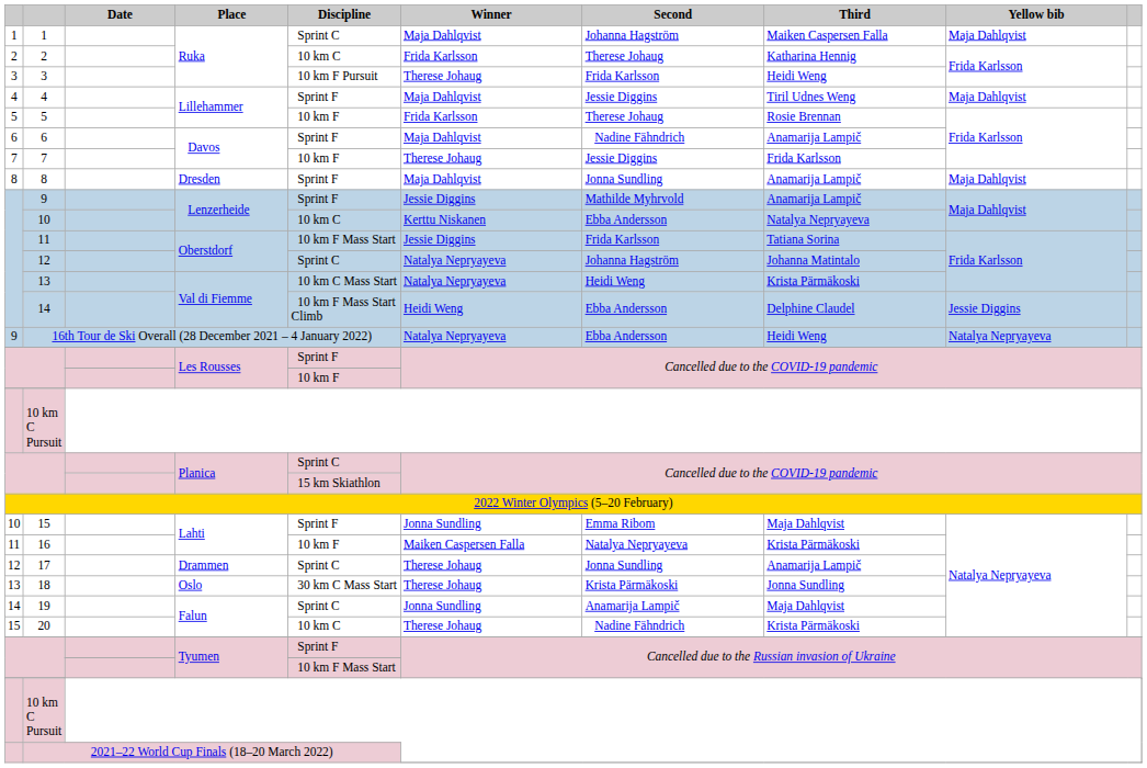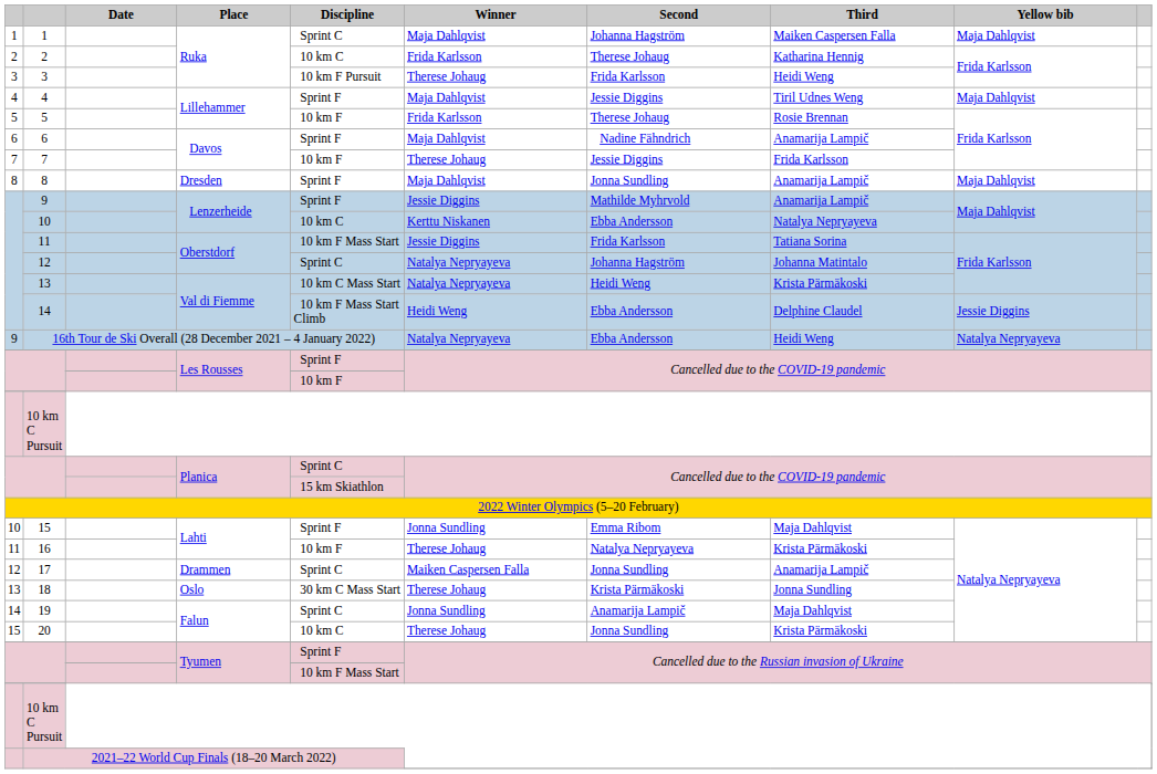 <table class="wikitable plainrowheaders" style="background:#fff; font-size:86%; line-height:16px; border:grey solid 1px; border-collapse:collapse;">
 <tr style="background:#ccc; text-align:center;">
 <th scope="col" style="background:#ccc; width=20 px;"></th>
 <th scope="col" style="background:#ccc; width=30 px;"></th>
 <th scope="col" style="background:#ccc; width:120px;">Date</th>
 <th scope="col" style="background:#ccc; width:120px;">Place</th>
 <th scope="col" style="background:#ccc; width:120px;">Discipline</th>
 <th scope="col" style="background:#ccc; width:200px;">Winner</th>
 <th scope="col" style="background:#ccc; width:200px;">Second</th>
 <th scope="col" style="background:#ccc; width:200px;">Third</th>
 <th scope="col" style="background:#ccc; width:200px;">Yellow bib </th>
 <th scope="col" style="background:#ccc; width:10px;"></th>
 </tr>
 <tr>
 <td align=center>1</td>
 <td align=center>1</td>
 <td align=right>  </td>
 <td rowspan=3> <a href='#'>Ruka</a></td>
 <td>  Sprint C</td>
 <td> <a href='#'>Maja Dahlqvist</a></td>
 <td> <a href='#'>Johanna Hagström</a></td>
 <td> <a href='#'>Maiken Caspersen Falla</a></td>
 <td> <a href='#'>Maja Dahlqvist</a></td>
 <td></td>
 </tr>
 <tr>
 <td align=center>2</td>
 <td align=center>2</td>
 <td align=right>  </td>
 <td>  10 km C</td>
 <td> <a href='#'>Frida Karlsson</a></td>
 <td> <a href='#'>Therese Johaug</a></td>
 <td> <a href='#'>Katharina Hennig</a></td>
 <td rowspan=2> <a href='#'>Frida Karlsson</a></td>
 <td></td>
 </tr>
 <tr>
 <td align=center>3</td>
 <td align=center>3</td>
 <td align=right>  </td>
 <td>  10 km F Pursuit</td>
 <td> <a href='#'>Therese Johaug</a></td>
 <td> <a href='#'>Frida Karlsson</a></td>
 <td> <a href='#'>Heidi Weng</a></td>
 <td></td>
 </tr>
 <tr>
 <td align=center>4</td>
 <td align=center>4</td>
 <td align=right>  </td>
 <td rowspan=2> <a href='#'>Lillehammer</a></td>
 <td>  Sprint F</td>
 <td> <a href='#'>Maja Dahlqvist</a></td>
 <td> <a href='#'>Jessie Diggins</a></td>
 <td> <a href='#'>Tiril Udnes Weng</a></td>
 <td> <a href='#'>Maja Dahlqvist</a></td>
 <td></td>
 </tr>
 <tr>
 <td align=center>5</td>
 <td align=center>5</td>
 <td align=right>  </td>
 <td>  10 km F</td>
 <td> <a href='#'>Frida Karlsson</a></td>
 <td> <a href='#'>Therese Johaug</a></td>
 <td> <a href='#'>Rosie Brennan</a></td>
 <td rowspan=3> <a href='#'>Frida Karlsson</a></td>
 <td></td>
 </tr>
 <tr>
 <td align=center>6</td>
 <td align=center>6</td>
 <td align=right>  </td>
 <td rowspan=2>   <a href='#'>Davos</a></td>
 <td>  Sprint F</td>
 <td> <a href='#'>Maja Dahlqvist</a></td>
 <td>   <a href='#'>Nadine Fähndrich</a></td>
 <td> <a href='#'>Anamarija Lampič</a></td>
 <td></td>
 </tr>
 <tr>
 <td align=center>7</td>
 <td align=center>7</td>
 <td align=right>  </td>
 <td>  10 km F</td>
 <td> <a href='#'>Therese Johaug</a></td>
 <td> <a href='#'>Jessie Diggins</a></td>
 <td> <a href='#'>Frida Karlsson</a></td>
 <td></td>
 </tr>
 <tr>
 <td align=center>8</td>
 <td align=center>8</td>
 <td align=right>  </td>
 <td> <a href='#'>Dresden</a></td>
 <td>  Sprint F</td>
 <td> <a href='#'>Maja Dahlqvist</a></td>
 <td> <a href='#'>Jonna Sundling</a></td>
 <td> <a href='#'>Anamarija Lampič</a></td>
 <td> <a href='#'>Maja Dahlqvist</a></td>
 <td></td>
 </tr>
 <tr bgcolor=#BCD4E6>
 <td rowspan=6></td>
 <td align=center>9</td>
 <td align=right>  </td>
 <td rowspan=2>   <a href='#'>Lenzerheide</a></td>
 <td>  Sprint F</td>
 <td> <a href='#'>Jessie Diggins</a></td>
 <td> <a href='#'>Mathilde Myhrvold</a></td>
 <td> <a href='#'>Anamarija Lampič</a></td>
 <td rowspan=2> <a href='#'>Maja Dahlqvist</a></td>
 <td></td>
 </tr>
 <tr bgcolor=#BCD4E6>
 <td align=center>10</td>
 <td align=right>  </td>
 <td>  10 km C</td>
 <td> <a href='#'>Kerttu Niskanen</a></td>
 <td> <a href='#'>Ebba Andersson</a></td>
 <td> <a href='#'>Natalya Nepryayeva</a></td>
 <td></td>
 </tr>
 <tr bgcolor=#BCD4E6>
 <td align=center>11</td>
 <td align=right>  </td>
 <td rowspan=2> <a href='#'>Oberstdorf</a></td>
 <td>  10 km F Mass Start</td>
 <td> <a href='#'>Jessie Diggins</a></td>
 <td> <a href='#'>Frida Karlsson</a></td>
 <td> <a href='#'>Tatiana Sorina</a></td>
 <td rowspan=3> <a href='#'>Frida Karlsson</a></td>
 <td></td>
 </tr>
 <tr bgcolor=#BCD4E6>
 <td align=center>12</td>
 <td align=right>  </td>
 <td>  Sprint C</td>
 <td> <a href='#'>Natalya Nepryayeva</a></td>
 <td> <a href='#'>Johanna Hagström</a></td>
 <td> <a href='#'>Johanna Matintalo</a></td>
 <td></td>
 </tr>
 <tr bgcolor=#BCD4E6>
 <td align=center>13</td>
 <td align=right>  </td>
 <td rowspan=2> <a href='#'>Val di Fiemme</a></td>
 <td>  10 km C Mass Start</td>
 <td> <a href='#'>Natalya Nepryayeva</a></td>
 <td> <a href='#'>Heidi Weng</a></td>
 <td> <a href='#'>Krista Pärmäkoski</a></td>
 <td></td>
 </tr>
 <tr bgcolor=#BCD4E6>
 <td align=center>14</td>
 <td align=right>  </td>
 <td>  10 km F Mass Start Climb  </td>
 <td> <a href='#'>Heidi Weng</a></td>
 <td> <a href='#'>Ebba Andersson</a></td>
 <td> <a href='#'>Delphine Claudel</a></td>
 <td> <a href='#'>Jessie Diggins</a></td>
 <td></td>
 </tr>
 <tr bgcolor=#BCD4E6>
 <td align=center>9</td>
 <td colspan=4 align=center><a href='#'>16th Tour de Ski</a> Overall (28 December 2021 – 4 January 2022)</td>
 <td> <a href='#'>Natalya Nepryayeva</a></td>
 <td> <a href='#'>Ebba Andersson</a></td>
 <td> <a href='#'>Heidi Weng</a></td>
 <td> <a href='#'>Natalya Nepryayeva</a></td>
 <td></td>
 </tr>
 <tr>
 </tr>
 <tr bgcolor="EDCCD5">
 <td rowspan=3 colspan=2></td>
 <td align=right>  </td>
 <td rowspan=3> <a href='#'>Les Rousses</a></td>
 <td>  Sprint F</td>
 <td colspan=5 rowspan=3 align=center><em>Cancelled due to the <a href='#'>COVID-19 pandemic</a></em></td>
 </tr>
 <tr>
 </tr>
 <tr bgcolor="EDCCD5">
 <td align=right>  </td>
 <td>  10 km F</td>
 </tr>
 <tr>
 </tr>
 <tr bgcolor="EDCCD5">
 <td align=right>  </td>
 <td>  10 km C Pursuit</td>
 </tr>
 <tr bgcolor="EDCCD5">
 <td rowspan=2 colspan=2></td>
 <td align=right>  </td>
 <td rowspan=2> <a href='#'>Planica</a></td>
 <td>  Sprint C</td>
 <td colspan=5 rowspan=2 align=center><em>Cancelled due to the <a href='#'>COVID-19 pandemic</a></em></td>
 </tr>
 <tr bgcolor="EDCCD5">
 <td align=right>  </td>
 <td>  15 km Skiathlon</td>
 </tr>
 <tr style="background:gold">
 <td colspan=11 align=center><a href='#'>2022 Winter Olympics</a> (5–20 February)</td>
 </tr>
 <tr>
 <td align=center>10</td>
 <td align=center>15</td>
 <td align=right>  </td>
 <td rowspan=2> <a href='#'>Lahti</a></td>
 <td>  Sprint F</td>
 <td> <a href='#'>Jonna Sundling</a></td>
 <td> <a href='#'>Emma Ribom</a></td>
 <td> <a href='#'>Maja Dahlqvist</a></td>
 <td rowspan=6> <a href='#'>Natalya Nepryayeva</a></td>
 <td></td>
 </tr>
 <tr>
 <td align=center>11</td>
 <td align=center>16</td>
 <td align=right>  </td>
 <td>  10 km F</td>
-<td> <a href='#'>Maiken Caspersen Falla</a></td>
+<td> <a href='#'>Therese Johaug</a></td>
 <td> <a href='#'>Natalya Nepryayeva</a></td>
 <td> <a href='#'>Krista Pärmäkoski</a></td>
 <td></td>
 </tr>
 <tr>
 <td align=center>12</td>
 <td align=center>17</td>
 <td align=right>  </td>
 <td> <a href='#'>Drammen</a></td>
 <td>  Sprint C</td>
-<td> <a href='#'>Therese Johaug</a></td>
+<td> <a href='#'>Maiken Caspersen Falla</a></td>
 <td> <a href='#'>Jonna Sundling</a></td>
 <td> <a href='#'>Anamarija Lampič</a></td>
 <td></td>
 </tr>
 <tr>
 <td align=center>13</td>
 <td align=center>18</td>
 <td align=right>  </td>
 <td> <a href='#'>Oslo</a></td>
 <td>  30 km C Mass Start</td>
 <td> <a href='#'>Therese Johaug</a></td>
 <td> <a href='#'>Krista Pärmäkoski</a></td>
 <td> <a href='#'>Jonna Sundling</a></td>
 <td></td>
 </tr>
 <tr>
 <td align=center>14</td>
 <td align=center>19</td>
 <td align=right>  </td>
 <td rowspan=2> <a href='#'>Falun</a></td>
 <td>  Sprint C</td>
 <td> <a href='#'>Jonna Sundling</a></td>
 <td> <a href='#'>Anamarija Lampič</a></td>
 <td> <a href='#'>Maja Dahlqvist</a></td>
 <td></td>
 </tr>
 <tr>
 <td align=center>15</td>
 <td align=center>20</td>
 <td align=right>  </td>
 <td>  10 km C</td>
 <td> <a href='#'>Therese Johaug</a></td>
-<td>   <a href='#'>Nadine Fähndrich</a></td>
+<td> <a href='#'>Jonna Sundling</a></td>
 <td> <a href='#'>Krista Pärmäkoski</a></td>
 <td></td>
 </tr>
 <tr>
 </tr>
 <tr bgcolor="EDCCD5">
 <td rowspan=3 colspan=2></td>
 <td align=right>  </td>
 <td rowspan=3> <a href='#'>Tyumen</a></td>
 <td>  Sprint F</td>
 <td colspan=5 rowspan=4 align=center><em>Cancelled due to the <a href='#'>Russian invasion of Ukraine</a></em></td>
 </tr>
 <tr>
 </tr>
 <tr bgcolor="EDCCD5">
 <td align=right>  </td>
 <td>  10 km F Mass Start</td>
 </tr>
 <tr>
 </tr>
 <tr bgcolor="EDCCD5">
 <td align=right>  </td>
 <td>  10 km C Pursuit</td>
 </tr>
 <tr style="background-color: #EDCCD5;">
 <td align=center></td>
 <td colspan=4 align=center><a href='#'>2021–22 World Cup Finals</a> (18–20 March 2022)</td>
 </tr>
 </table>
